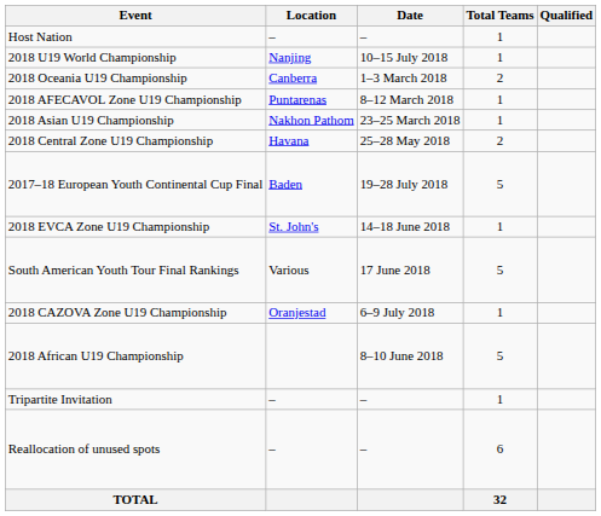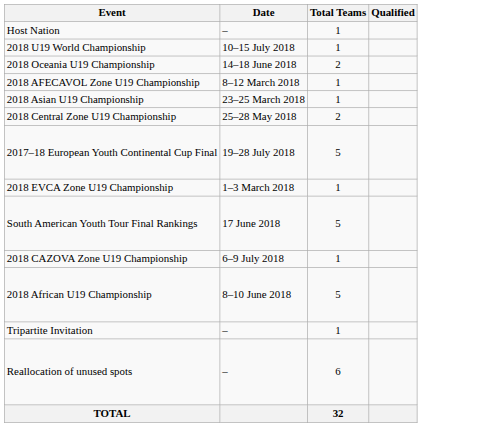 <table class="wikitable">
 <tr>
 <th>Event</th>
-<th>Location</th>
 <th>Date</th>
 <th>Total Teams</th>
 <th>Qualified</th>
 </tr>
 <tr>
 <td>Host Nation</td>
 <td>–</td>
-<td>–</td>
 <td align="center">1</td>
 <td></td>
 </tr>
 <tr>
 <td>2018 U19 World Championship</td>
-<td> <a href='#'>Nanjing</a></td>
 <td>10–15 July 2018</td>
 <td align="center">1</td>
 <td></td>
 </tr>
 <tr>
 <td>2018 Oceania U19 Championship</td>
-<td> <a href='#'>Canberra</a></td>
-<td>1–3 March 2018</td>
+<td>14–18 June 2018</td>
 <td align="center">2</td>
 <td><br></td>
 </tr>
 <tr>
 <td>2018 AFECAVOL Zone U19 Championship</td>
-<td> <a href='#'>Puntarenas</a></td>
 <td>8–12 March 2018</td>
 <td align="center">1</td>
 <td></td>
 </tr>
 <tr>
 <td>2018 Asian U19 Championship</td>
-<td> <a href='#'>Nakhon Pathom</a></td>
 <td>23–25 March 2018</td>
 <td align="center">1</td>
 <td></td>
 </tr>
 <tr>
 <td>2018 Central Zone U19 Championship</td>
-<td> <a href='#'>Havana</a></td>
 <td>25–28 May 2018</td>
 <td align="center">2</td>
 <td><br></td>
 </tr>
 <tr>
 <td>2017–18 European Youth Continental Cup Final</td>
-<td> <a href='#'>Baden</a></td>
 <td>19–28 July 2018</td>
 <td align="center">5</td>
 <td><br><br><br><br></td>
 </tr>
 <tr>
 <td>2018 EVCA Zone U19 Championship</td>
-<td> <a href='#'>St. John's</a></td>
-<td>14–18 June 2018</td>
+<td>1–3 March 2018</td>
 <td align="center">1</td>
 <td></td>
 </tr>
 <tr>
 <td>South American Youth Tour Final Rankings</td>
-<td>Various</td>
 <td>17 June 2018</td>
 <td align="center">5</td>
 <td><br><br><br><br></td>
 </tr>
 <tr>
 <td>2018 CAZOVA Zone U19 Championship</td>
-<td> <a href='#'>Oranjestad</a></td>
 <td>6–9 July 2018</td>
 <td align="center">1</td>
 <td></td>
 </tr>
 <tr>
 <td>2018 African U19 Championship</td>
-<td></td>
 <td>8–10 June 2018</td>
 <td align="center">5</td>
 <td><br><br><br><br></td>
 </tr>
 <tr>
 <td>Tripartite Invitation</td>
 <td>–</td>
-<td>–</td>
 <td align="center">1</td>
 <td></td>
 </tr>
 <tr>
 <td>Reallocation of unused spots</td>
-<td>–</td>
 <td>–</td>
 <td align="center">6</td>
 <td><br><br><br><br><br></td>
 </tr>
 <tr>
 <th>TOTAL</th>
 <th></th>
-<th></th>
 <th>32</th>
 <th></th>
 </tr>
 </table>
